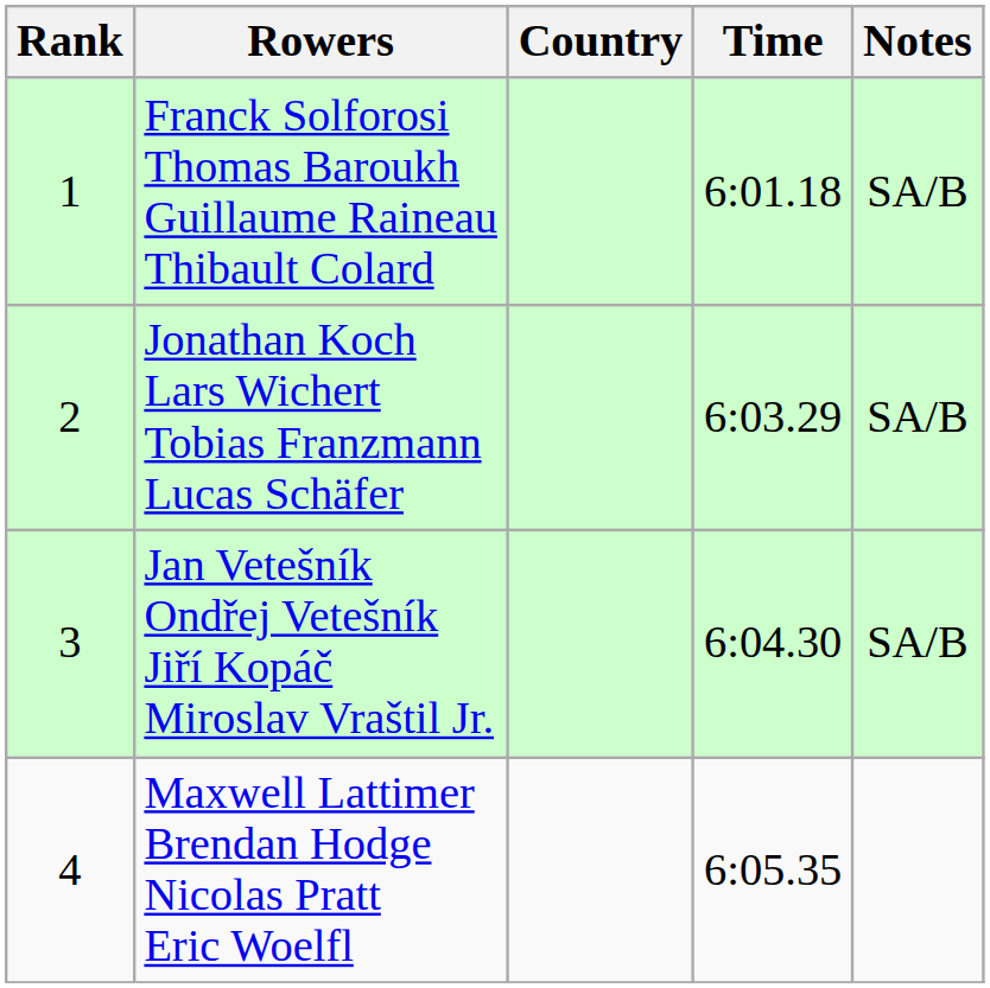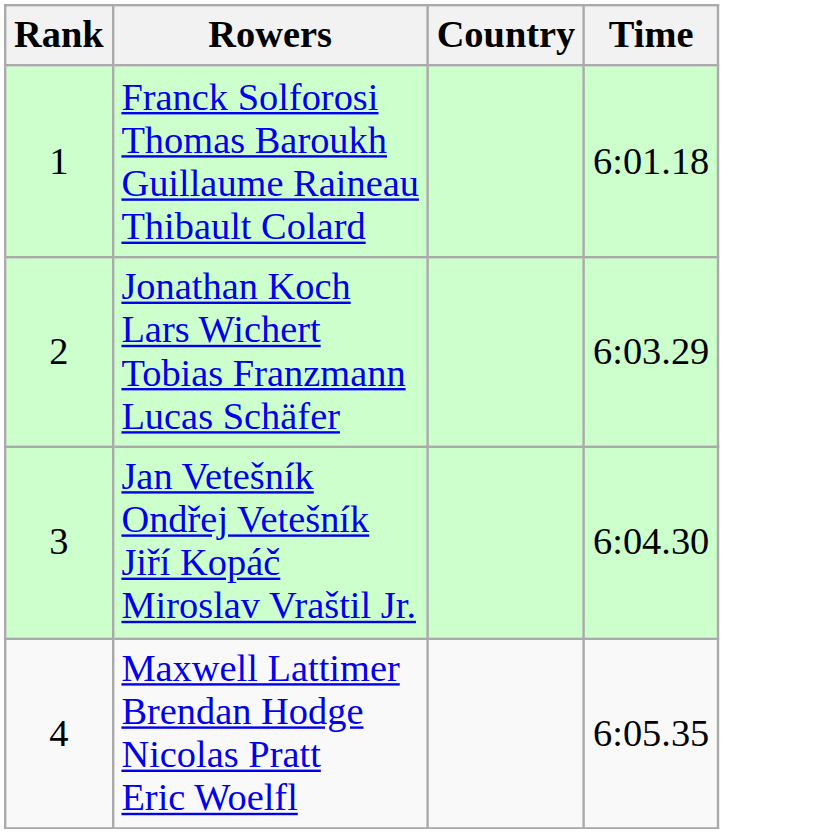 <table class="wikitable sortable" style="text-align:center">
 <tr>
 <th>Rank</th>
 <th class=unsortable>Rowers</th>
 <th>Country</th>
 <th>Time</th>
-<th>Notes</th>
 </tr>
 <tr bgcolor=ccffcc>
 <td>1</td>
 <td align=left><a href='#'>Franck Solforosi</a><br><a href='#'>Thomas Baroukh</a><br><a href='#'>Guillaume Raineau</a><br><a href='#'>Thibault Colard</a></td>
 <td align=left></td>
 <td>6:01.18</td>
-<td>SA/B</td>
 </tr>
 <tr bgcolor=ccffcc>
 <td>2</td>
 <td align=left><a href='#'>Jonathan Koch</a><br><a href='#'>Lars Wichert</a><br><a href='#'>Tobias Franzmann</a><br><a href='#'>Lucas Schäfer</a></td>
 <td align=left></td>
 <td>6:03.29</td>
-<td>SA/B</td>
 </tr>
 <tr bgcolor=ccffcc>
 <td>3</td>
 <td align=left><a href='#'>Jan Vetešník</a><br><a href='#'>Ondřej Vetešník</a><br><a href='#'>Jiří Kopáč</a><br><a href='#'>Miroslav Vraštil Jr.</a></td>
 <td align=left></td>
 <td>6:04.30</td>
-<td>SA/B</td>
 </tr>
 <tr>
 <td>4</td>
 <td align=left><a href='#'>Maxwell Lattimer</a><br><a href='#'>Brendan Hodge</a><br><a href='#'>Nicolas Pratt</a><br><a href='#'>Eric Woelfl</a></td>
 <td align=left></td>
 <td>6:05.35</td>
-<td></td>
 </tr>
 </table>
